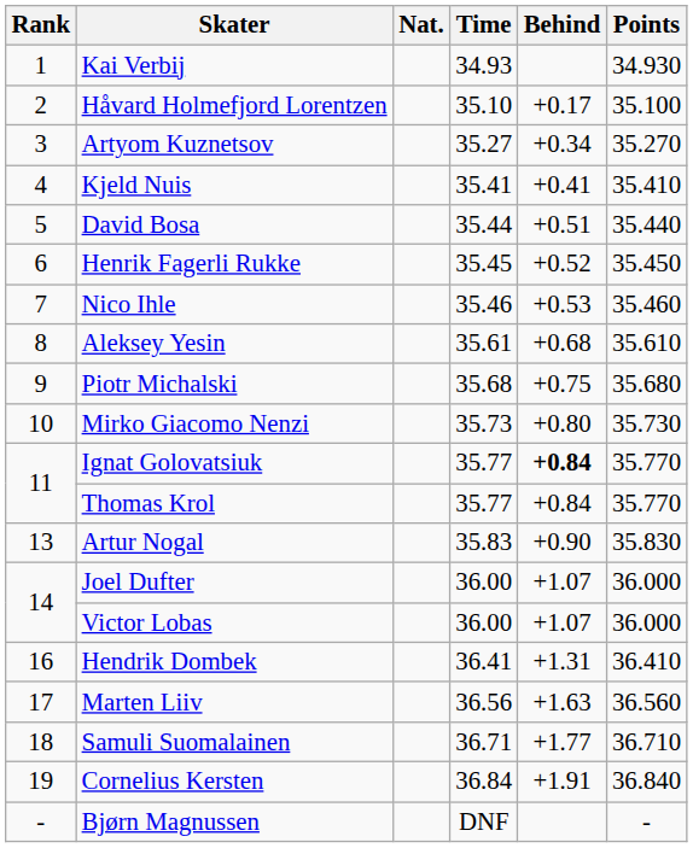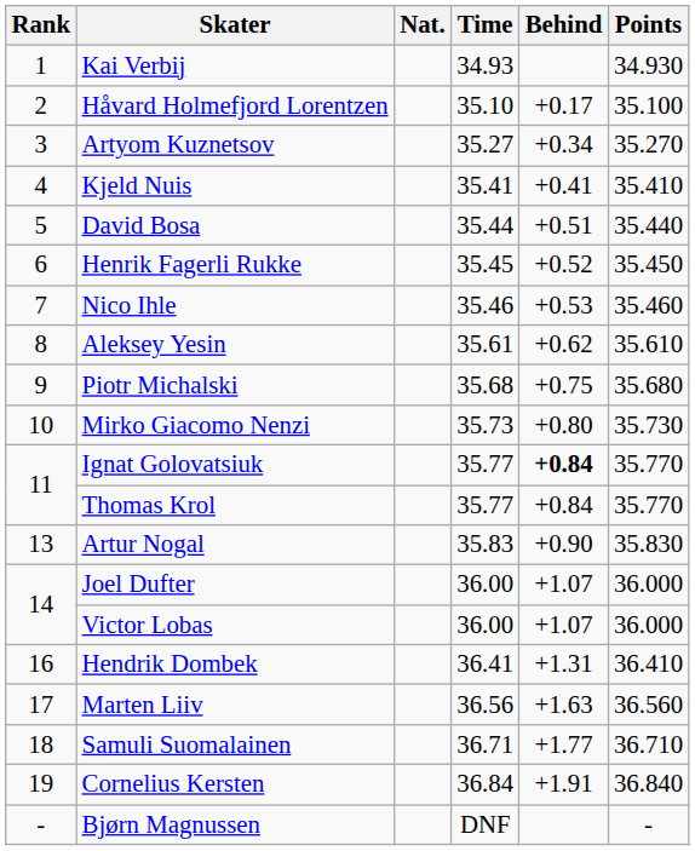 <table class="wikitable sortable" border="1" style="text-align:center">
 <tr>
 <th>Rank</th>
 <th>Skater</th>
 <th>Nat.</th>
 <th>Time</th>
 <th>Behind</th>
 <th>Points</th>
 </tr>
 <tr>
 <td>1</td>
 <td align=left><a href='#'>Kai Verbij</a></td>
 <td></td>
 <td>34.93</td>
 <td></td>
 <td>34.930</td>
 </tr>
 <tr>
 <td>2</td>
 <td align=left><a href='#'>Håvard Holmefjord Lorentzen</a></td>
 <td></td>
 <td>35.10</td>
 <td>+0.17</td>
 <td>35.100</td>
 </tr>
 <tr>
 <td>3</td>
 <td align=left><a href='#'>Artyom Kuznetsov</a></td>
 <td></td>
 <td>35.27</td>
 <td>+0.34</td>
 <td>35.270</td>
 </tr>
 <tr>
 <td>4</td>
 <td align=left><a href='#'>Kjeld Nuis</a></td>
 <td></td>
 <td>35.41</td>
 <td>+0.41</td>
 <td>35.410</td>
 </tr>
 <tr>
 <td>5</td>
 <td align=left><a href='#'>David Bosa</a></td>
 <td></td>
 <td>35.44</td>
 <td>+0.51</td>
 <td>35.440</td>
 </tr>
 <tr>
 <td>6</td>
 <td align=left><a href='#'>Henrik Fagerli Rukke</a></td>
 <td></td>
 <td>35.45</td>
 <td>+0.52</td>
 <td>35.450</td>
 </tr>
 <tr>
 <td>7</td>
 <td align=left><a href='#'>Nico Ihle</a></td>
 <td></td>
 <td>35.46</td>
 <td>+0.53</td>
 <td>35.460</td>
 </tr>
 <tr>
 <td>8</td>
 <td align=left><a href='#'>Aleksey Yesin</a></td>
 <td></td>
 <td>35.61</td>
-<td>+0.68</td>
+<td>+0.62</td>
 <td>35.610</td>
 </tr>
 <tr>
 <td>9</td>
 <td align=left><a href='#'>Piotr Michalski</a></td>
 <td></td>
 <td>35.68</td>
 <td>+0.75</td>
 <td>35.680</td>
 </tr>
 <tr>
 <td>10</td>
 <td align=left><a href='#'>Mirko Giacomo Nenzi</a></td>
 <td></td>
 <td>35.73</td>
 <td>+0.80</td>
 <td>35.730</td>
 </tr>
 <tr>
 <td rowspan=2>11</td>
 <td align=left><a href='#'>Ignat Golovatsiuk</a></td>
 <td></td>
 <td>35.77</td>
 <td><strong>+0.84</strong></td>
 <td>35.770</td>
 </tr>
 <tr>
 <td align=left><a href='#'>Thomas Krol</a></td>
 <td></td>
 <td>35.77</td>
 <td>+0.84</td>
 <td>35.770</td>
 </tr>
 <tr>
 <td>13</td>
 <td align=left><a href='#'>Artur Nogal</a></td>
 <td></td>
 <td>35.83</td>
 <td>+0.90</td>
 <td>35.830</td>
 </tr>
 <tr>
 <td rowspan=2>14</td>
 <td align=left><a href='#'>Joel Dufter</a></td>
 <td></td>
 <td>36.00</td>
 <td>+1.07</td>
 <td>36.000</td>
 </tr>
 <tr>
 <td align=left><a href='#'>Victor Lobas</a></td>
 <td></td>
 <td>36.00</td>
 <td>+1.07</td>
 <td>36.000</td>
 </tr>
 <tr>
 <td>16</td>
 <td align=left><a href='#'>Hendrik Dombek</a></td>
 <td></td>
 <td>36.41</td>
 <td>+1.31</td>
 <td>36.410</td>
 </tr>
 <tr>
 <td>17</td>
 <td align=left><a href='#'>Marten Liiv</a></td>
 <td></td>
 <td>36.56</td>
 <td>+1.63</td>
 <td>36.560</td>
 </tr>
 <tr>
 <td>18</td>
 <td align=left><a href='#'>Samuli Suomalainen</a></td>
 <td></td>
 <td>36.71</td>
 <td>+1.77</td>
 <td>36.710</td>
 </tr>
 <tr>
 <td>19</td>
 <td align=left><a href='#'>Cornelius Kersten</a></td>
 <td></td>
 <td>36.84</td>
 <td>+1.91</td>
 <td>36.840</td>
 </tr>
 <tr>
 <td>-</td>
 <td align=left><a href='#'>Bjørn Magnussen</a></td>
 <td></td>
 <td>DNF</td>
 <td></td>
 <td>-</td>
 </tr>
 </table>
